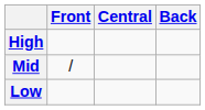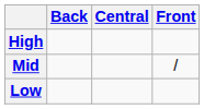 <table class="wikitable" style="text-align:center">
 <tr>
 <th></th>
+<th><a href='#'>Back</a></th>
+<th><a href='#'>Central</a></th>
 <th><a href='#'>Front</a></th>
-<th><a href='#'>Central</a></th>
-<th><a href='#'>Back</a></th>
 </tr>
 <tr>
 <th><a href='#'>High</a></th>
+<td> </td>
 <td></td>
 <td></td>
-<td> </td>
 </tr>
 <tr>
 <th><a href='#'>Mid</a></th>
-<td>/ </td>
 <td></td>
 <td></td>
+<td>/ </td>
 </tr>
 <tr>
 <th><a href='#'>Low</a></th>
 <td></td>
 <td></td>
 <td></td>
 </tr>
 </table>
